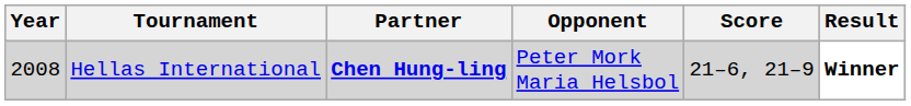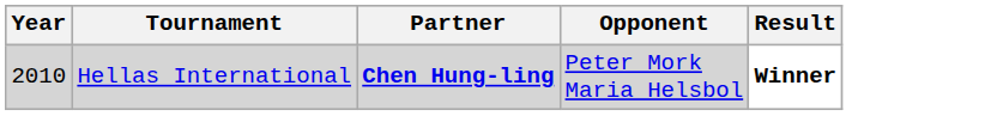 <table class="sortable wikitable" style="font-size: 90%;">
 <tr>
 <th>Year</th>
 <th>Tournament</th>
 <th>Partner</th>
 <th>Opponent</th>
-<th>Score</th>
 <th>Result</th>
 </tr>
 <tr style="background:#D5D5D5">
-<td align="center">2008</td>
+<td align="center">2010</td>
 <td align="left"><a href='#'>Hellas International</a></td>
 <td align="left"><strong> <a href='#'>Chen Hung-ling</a></strong></td>
 <td align="left"> <a href='#'>Peter Mork</a> <br>  <a href='#'>Maria Helsbol</a></td>
-<td align="left">21–6, 21–9</td>
 <td style="text-align:left; background:white"> <strong>Winner</strong></td>
 </tr>
 </table>
